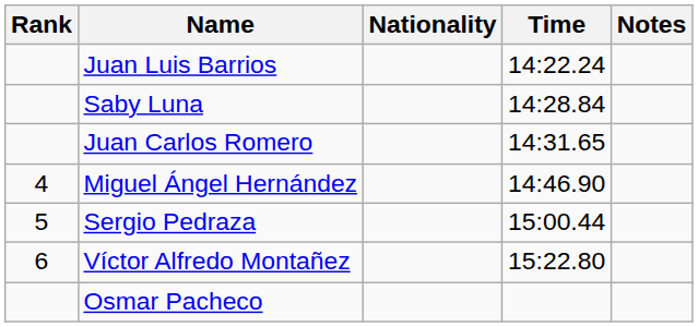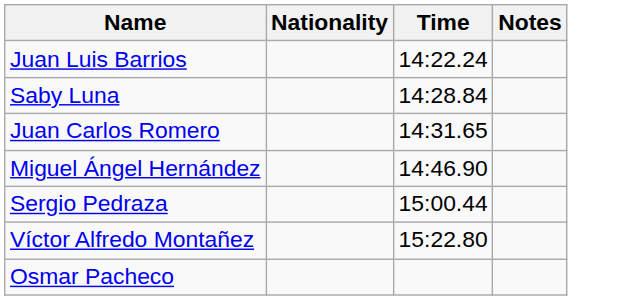 <table class="wikitable sortable" style="text-align:center">
 <tr>
-<th>Rank</th>
 <th>Name</th>
 <th>Nationality</th>
 <th>Time</th>
 <th>Notes</th>
 </tr>
 <tr>
-<td></td>
 <td align=left><a href='#'>Juan Luis Barrios</a></td>
 <td></td>
 <td>14:22.24</td>
 <td></td>
 </tr>
 <tr>
-<td></td>
 <td align=left><a href='#'>Saby Luna</a></td>
 <td></td>
 <td>14:28.84</td>
 <td></td>
 </tr>
 <tr>
-<td></td>
 <td align=left><a href='#'>Juan Carlos Romero</a></td>
 <td></td>
 <td>14:31.65</td>
 <td></td>
 </tr>
 <tr>
-<td>4</td>
 <td align=left><a href='#'>Miguel Ángel Hernández</a></td>
 <td></td>
 <td>14:46.90</td>
 <td></td>
 </tr>
 <tr>
-<td>5</td>
 <td align=left><a href='#'>Sergio Pedraza</a></td>
 <td></td>
 <td>15:00.44</td>
 <td></td>
 </tr>
 <tr>
-<td>6</td>
 <td align=left><a href='#'>Víctor Alfredo Montañez</a></td>
 <td></td>
 <td>15:22.80</td>
 <td></td>
 </tr>
 <tr>
-<td></td>
 <td align=left><a href='#'>Osmar Pacheco</a></td>
 <td></td>
 <td></td>
 <td></td>
 </tr>
 </table>
